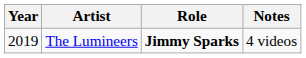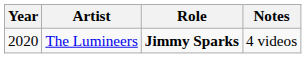 <table class="wikitable sortable">
 <tr>
 <th>Year</th>
 <th>Artist</th>
 <th>Role</th>
 <th class="unsortable">Notes</th>
 </tr>
 <tr>
-<td>2019</td>
+<td>2020</td>
 <td><a href='#'>The Lumineers</a></td>
 <td><strong>Jimmy Sparks</strong></td>
 <td>4 videos</td>
 </tr>
 </table>
